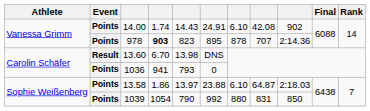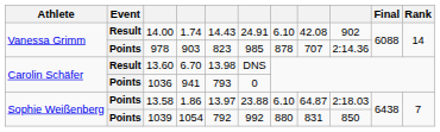 <table class=wikitable style=font-size:90%>
 <tr>
 <th>Athlete</th>
 <th>Event</th>
 <th></th>
 <th></th>
 <th></th>
 <th></th>
 <th></th>
 <th></th>
 <th></th>
 <th>Final</th>
 <th>Rank</th>
 </tr>
 <tr align=center>
 <td rowspan=2 align=left><a href='#'>Vanessa Grimm</a></td>
-<th style=font-size:95%>Points</th>
+<th style=font-size:95%>Result</th>
 <td>14.00</td>
 <td>1.74</td>
 <td>14.43</td>
 <td>24.91</td>
 <td>6.10</td>
 <td>42.08</td>
 <td>902</td>
 <td rowspan=2>6088</td>
 <td rowspan=2>14</td>
 </tr>
 <tr align=center>
 <th style=font-size:95%>Points</th>
 <td>978</td>
-<td><strong>903</strong></td>
+<td>903</td>
 <td>823</td>
-<td>895</td>
+<td>985</td>
 <td>878</td>
 <td>707</td>
 <td>2:14.36</td>
 </tr>
 <tr align=center>
 <td rowspan=2 align=left><a href='#'>Carolin Schäfer</a></td>
 <th style=font-size:95%>Result</th>
 <td>13.60</td>
 <td>6.70</td>
 <td>13.98</td>
 <td>DNS</td>
 <td colspan=5 rowspan=2></td>
 </tr>
 <tr align=center>
 <th style=font-size:95%>Points</th>
 <td>1036</td>
 <td>941</td>
 <td>793</td>
 <td>0</td>
 </tr>
 <tr align=center>
 <td rowspan=2 align=left><a href='#'>Sophie Weißenberg</a></td>
 <th style=font-size:95%>Points</th>
 <td>13.58</td>
 <td>1.86</td>
 <td>13.97</td>
 <td>23.88</td>
 <td>6.10</td>
 <td>64.87</td>
 <td>2:18.03</td>
 <td rowspan=2>6438</td>
 <td rowspan=2>7</td>
 </tr>
 <tr align=center>
 <th style=font-size:95%>Points</th>
 <td>1039</td>
 <td>1054</td>
-<td>790</td>
+<td>792</td>
 <td>992</td>
 <td>880</td>
 <td>831</td>
 <td>850</td>
 </tr>
 </table>
